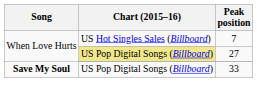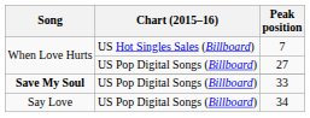 <table class="wikitable">
 <tr>
 <th style="text-align:center;">Song</th>
 <th style="text-align:center;">Chart (2015–16)</th>
 <th style="text-align:center;">Peak<br>position</th>
 </tr>
 <tr>
 <td rowspan="3" style="text-align:center;">When Love Hurts</td>
 <td align="left">US <a href='#'>Hot Singles Sales</a> (<a href='#'><em>Billboard</em></a>)</td>
 <td style="text-align:center;">7</td>
 </tr>
 <tr>
-<td align="left" style="background: khaki;">US Pop Digital Songs (<a href='#'><em>Billboard</em></a>)</td>
+<td align="left">US Pop Digital Songs (<a href='#'><em>Billboard</em></a>)</td>
 <td style="text-align:center;">27</td>
 </tr>
 <tr>
 </tr>
 <tr>
 <td style="text-align:center;"><strong>Save My Soul</strong></td>
 <td align="left">US Pop Digital Songs (<a href='#'><em>Billboard</em></a>)</td>
 <td style="text-align:center;">33</td>
 </tr>
+<tr>
+<td style="text-align:center;">Say Love</td>
+<td align="left">US Pop Digital Songs (<a href='#'><em>Billboard</em></a>)</td>
+<td style="text-align:center;">34</td>
+</tr>
 </table>
